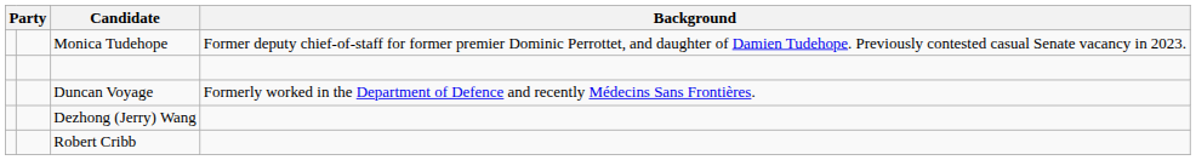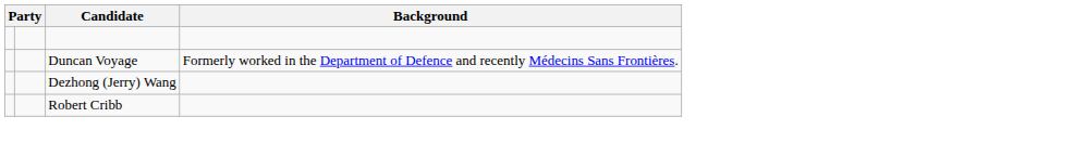 <table class="wikitable">
 <tr>
 <th colspan="2">Party</th>
 <th>Candidate</th>
 <th>Background</th>
-</tr>
-<tr>
-<td width="3pt" > </td>
-<td></td>
-<td>Monica Tudehope</td>
-<td>Former deputy chief-of-staff for former premier Dominic Perrottet, and daughter of <a href='#'>Damien Tudehope</a>. Previously contested casual Senate vacancy in 2023.</td>
 </tr>
 <tr>
 <td width="3pt" > </td>
 <td></td>
 <td></td>
 <td></td>
 </tr>
 <tr>
 <td width="3pt" > </td>
 <td></td>
 <td>Duncan Voyage</td>
 <td>Formerly worked in the <a href='#'>Department of Defence</a> and recently <a href='#'>Médecins Sans Frontières</a>.</td>
 </tr>
 <tr>
 <td width="3pt" > </td>
 <td></td>
 <td>Dezhong (Jerry) Wang</td>
 <td></td>
 </tr>
 <tr>
 <td width="3pt" > </td>
 <td></td>
 <td>Robert Cribb</td>
 <td></td>
 </tr>
 </table>
